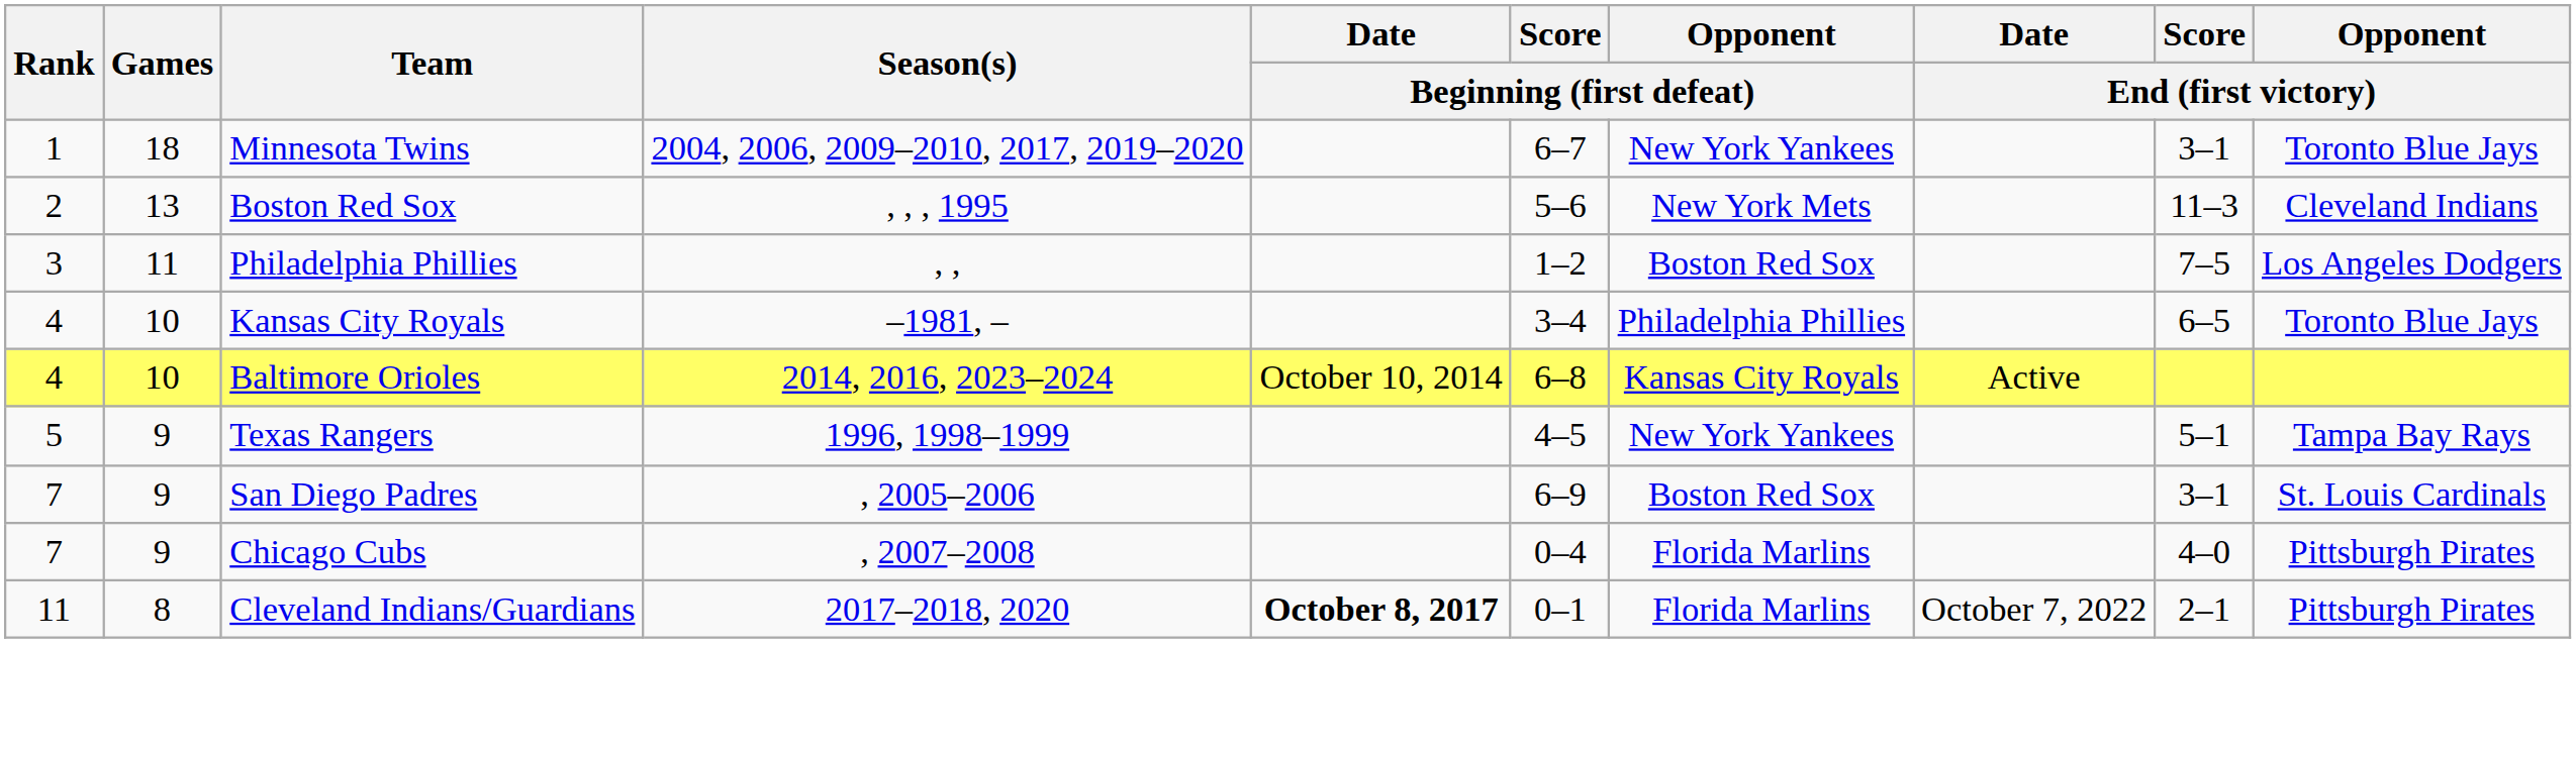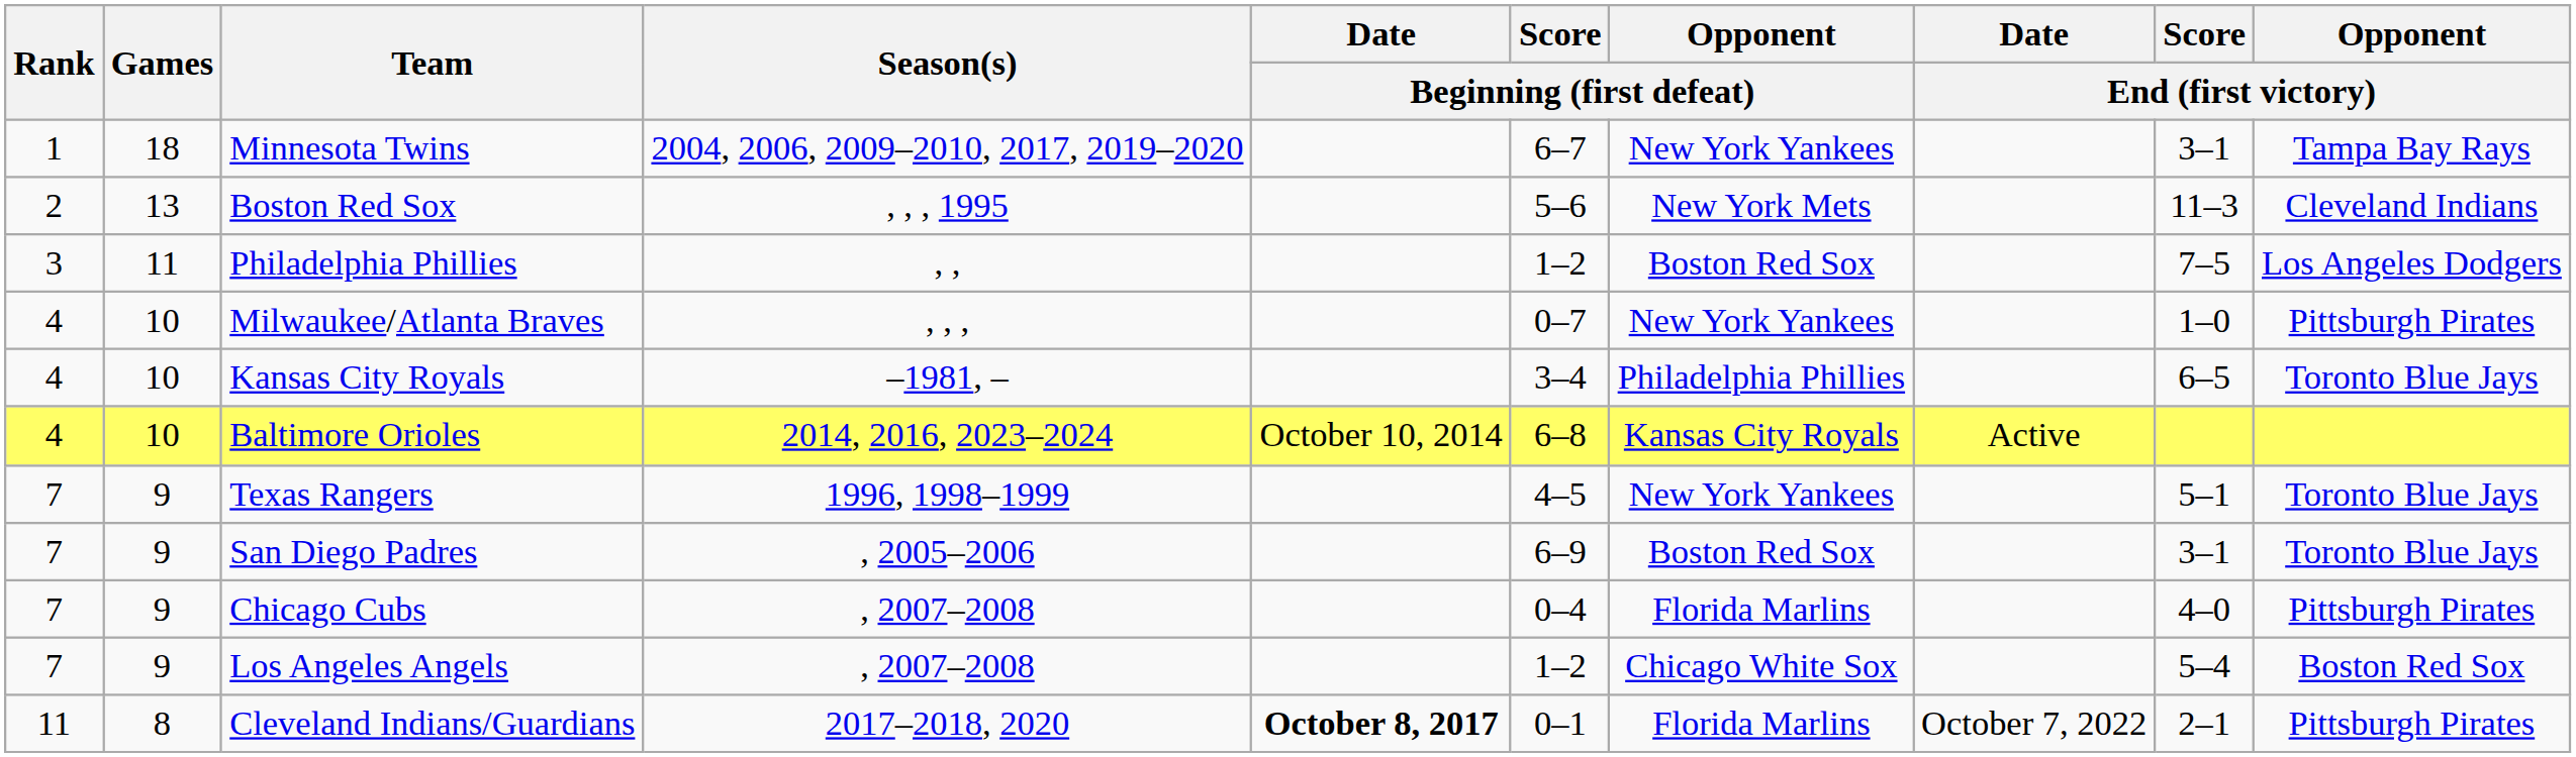 <table class="wikitable sortable" style="text-align:center; font-size:95%">
 <tr>
 <th rowspan="2">Rank</th>
 <th rowspan="2">Games</th>
 <th rowspan="2">Team</th>
 <th rowspan="2">Season(s)</th>
 <th>Date</th>
 <th class="unsortable">Score</th>
 <th>Opponent</th>
 <th>Date</th>
 <th class="unsortable">Score</th>
 <th>Opponent</th>
 </tr>
 <tr class="unsortable">
 <th colspan="3">Beginning (first defeat)</th>
 <th colspan="3">End (first victory)</th>
 </tr>
 <tr>
 <td>1</td>
 <td>18</td>
 <td style="text-align:left;"><a href='#'>Minnesota Twins</a></td>
 <td><a href='#'>2004</a>, <a href='#'>2006</a>, <a href='#'>2009</a>–<a href='#'>2010</a>, <a href='#'>2017</a>, <a href='#'>2019</a>–<a href='#'>2020</a></td>
 <td></td>
 <td>6–7 </td>
 <td><a href='#'>New York Yankees</a></td>
 <td></td>
 <td>3–1</td>
-<td><a href='#'>Toronto Blue Jays</a></td>
+<td><a href='#'>Tampa Bay Rays</a></td>
 </tr>
 <tr>
 <td>2</td>
 <td>13</td>
 <td style="text-align:left;"><a href='#'>Boston Red Sox</a></td>
 <td>, , , <a href='#'>1995</a></td>
 <td></td>
 <td>5–6 </td>
 <td><a href='#'>New York Mets</a></td>
 <td></td>
 <td>11–3</td>
 <td><a href='#'>Cleveland Indians</a></td>
 </tr>
 <tr>
 <td>3</td>
 <td>11</td>
 <td style="text-align:left;"><a href='#'>Philadelphia Phillies</a></td>
 <td>, , </td>
 <td></td>
 <td>1–2</td>
 <td><a href='#'>Boston Red Sox</a></td>
 <td></td>
 <td>7–5</td>
 <td><a href='#'>Los Angeles Dodgers</a></td>
 </tr>
 <tr>
 <td>4 </td>
 <td>10</td>
+<td style="text-align:left;"><a href='#'>Milwaukee</a>/<a href='#'>Atlanta Braves</a></td>
+<td>, , , </td>
+<td></td>
+<td>0–7</td>
+<td><a href='#'>New York Yankees</a></td>
+<td></td>
+<td>1–0</td>
+<td><a href='#'>Pittsburgh Pirates</a></td>
+</tr>
+<tr>
+<td>4 </td>
+<td>10</td>
 <td style="text-align:left;"><a href='#'>Kansas City Royals</a></td>
 <td>–<a href='#'>1981</a>, –</td>
 <td></td>
 <td>3–4</td>
 <td><a href='#'>Philadelphia Phillies</a></td>
 <td></td>
 <td>6–5</td>
 <td><a href='#'>Toronto Blue Jays</a></td>
 </tr>
 <tr>
 <td style="background:#ffff66;">4 </td>
 <td style="background:#ffff66;">10</td>
 <td style="background:#ffff66;text-align:left;"><a href='#'>Baltimore Orioles</a></td>
 <td style="background:#ffff66;"><a href='#'>2014</a>, <a href='#'>2016</a>, <a href='#'>2023</a>–<a href='#'>2024</a></td>
 <td style="background:#ffff66;">October 10, 2014</td>
 <td style="background:#ffff66;">6–8</td>
 <td style="background:#ffff66;"><a href='#'>Kansas City Royals</a></td>
 <td style="background:#ffff66;">Active</td>
 <td style="background:#ffff66;"></td>
 <td style="background:#ffff66;"></td>
 </tr>
 <tr>
-<td>5 </td>
+<td>7 </td>
 <td>9</td>
 <td style="text-align:left;"><a href='#'>Texas Rangers</a></td>
 <td><a href='#'>1996</a>, <a href='#'>1998</a>–<a href='#'>1999</a></td>
 <td></td>
 <td>4–5 </td>
 <td><a href='#'>New York Yankees</a></td>
 <td></td>
 <td>5–1</td>
-<td><a href='#'>Tampa Bay Rays</a></td>
+<td><a href='#'>Toronto Blue Jays</a></td>
 </tr>
 <tr>
 <td>7 </td>
 <td>9</td>
 <td style="text-align:left;"><a href='#'>San Diego Padres</a></td>
 <td>, <a href='#'>2005</a>–<a href='#'>2006</a></td>
 <td></td>
 <td>6–9</td>
 <td><a href='#'>Boston Red Sox</a></td>
 <td></td>
 <td>3–1</td>
-<td><a href='#'>St. Louis Cardinals</a></td>
+<td><a href='#'>Toronto Blue Jays</a></td>
 </tr>
 <tr>
 <td>7 </td>
 <td>9</td>
 <td style="text-align:left;"><a href='#'>Chicago Cubs</a></td>
 <td>, <a href='#'>2007</a>–<a href='#'>2008</a></td>
 <td></td>
 <td>0–4</td>
 <td><a href='#'>Florida Marlins</a></td>
 <td></td>
 <td>4–0</td>
 <td><a href='#'>Pittsburgh Pirates</a></td>
 </tr>
 <tr>
+<td>7 </td>
+<td>9</td>
+<td style="text-align:left;"><a href='#'>Los Angeles Angels</a></td>
+<td>, <a href='#'>2007</a>–<a href='#'>2008</a></td>
+<td></td>
+<td>1–2</td>
+<td><a href='#'>Chicago White Sox</a></td>
+<td></td>
+<td>5–4 </td>
+<td><a href='#'>Boston Red Sox</a></td>
+</tr>
+<tr>
 <td>11</td>
 <td>8</td>
 <td style="text-align:left;"><a href='#'>Cleveland Indians/Guardians</a></td>
 <td><a href='#'>2017</a>–<a href='#'>2018</a>, <a href='#'>2020</a></td>
 <td><strong>October 8, 2017</strong></td>
 <td>0–1</td>
 <td><a href='#'>Florida Marlins</a></td>
 <td>October 7, 2022</td>
 <td>2–1</td>
 <td><a href='#'>Pittsburgh Pirates</a></td>
 </tr>
 </table>
